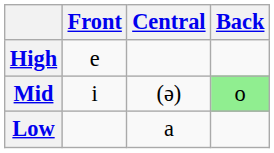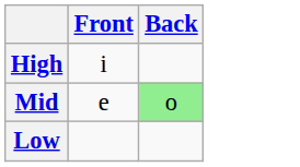 <table class="wikitable" style="text-align:center">
 <tr>
 <th></th>
 <th><a href='#'>Front</a></th>
-<th><a href='#'>Central</a></th>
 <th><a href='#'>Back</a></th>
 </tr>
 <tr>
 <th><a href='#'>High</a></th>
-<td>e</td>
-<td></td>
+<td>i</td>
 <td></td>
 </tr>
 <tr>
 <th><a href='#'>Mid</a></th>
-<td>i</td>
-<td>(ə)</td>
+<td>e</td>
 <td style="background: lightgreen;">o</td>
 </tr>
 <tr>
 <th><a href='#'>Low</a></th>
 <td></td>
-<td>a</td>
 <td></td>
 </tr>
 </table>
